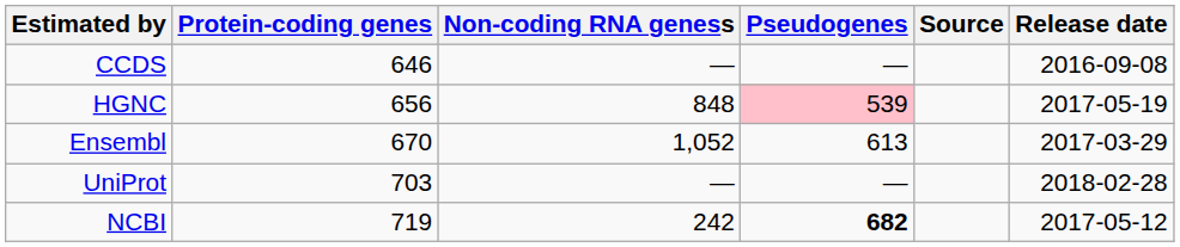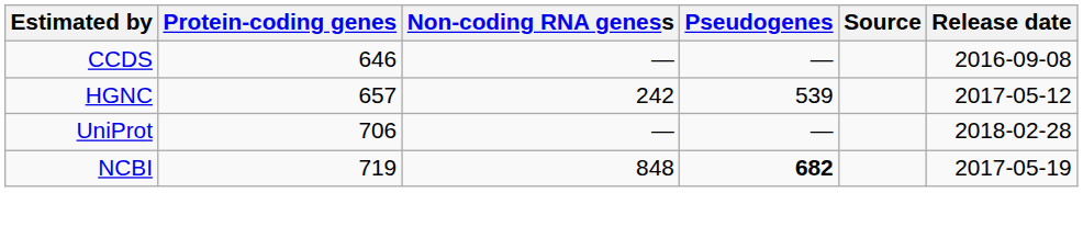 <table class="wikitable" style="text-align:right">
 <tr>
 <th>Estimated by</th>
 <th><a href='#'>Protein-coding genes</a></th>
 <th><a href='#'>Non-coding RNA genes</a>s</th>
 <th><a href='#'>Pseudogenes</a></th>
 <th>Source</th>
 <th>Release date</th>
 </tr>
 <tr>
 <td><a href='#'>CCDS</a></td>
 <td>646</td>
 <td>—</td>
 <td>—</td>
 <td style="text-align:center"></td>
 <td>2016-09-08</td>
 </tr>
 <tr>
 <td><a href='#'>HGNC</a></td>
-<td>656</td>
-<td>848</td>
-<td style="background: pink;">539</td>
+<td>657</td>
+<td>242</td>
+<td>539</td>
 <td style="text-align:center"></td>
-<td>2017-05-19</td>
-</tr>
-<tr>
-<td><a href='#'>Ensembl</a></td>
-<td>670</td>
-<td>1,052</td>
-<td>613</td>
-<td style="text-align:center"></td>
-<td>2017-03-29</td>
+<td>2017-05-12</td>
 </tr>
 <tr>
 <td><a href='#'>UniProt</a></td>
-<td>703</td>
+<td>706</td>
 <td>—</td>
 <td>—</td>
 <td style="text-align:center"></td>
 <td>2018-02-28</td>
 </tr>
 <tr>
 <td><a href='#'>NCBI</a></td>
 <td>719</td>
-<td>242</td>
+<td>848</td>
 <td><strong>682</strong></td>
 <td style="text-align:center"></td>
-<td>2017-05-12</td>
+<td>2017-05-19</td>
 </tr>
 </table>
